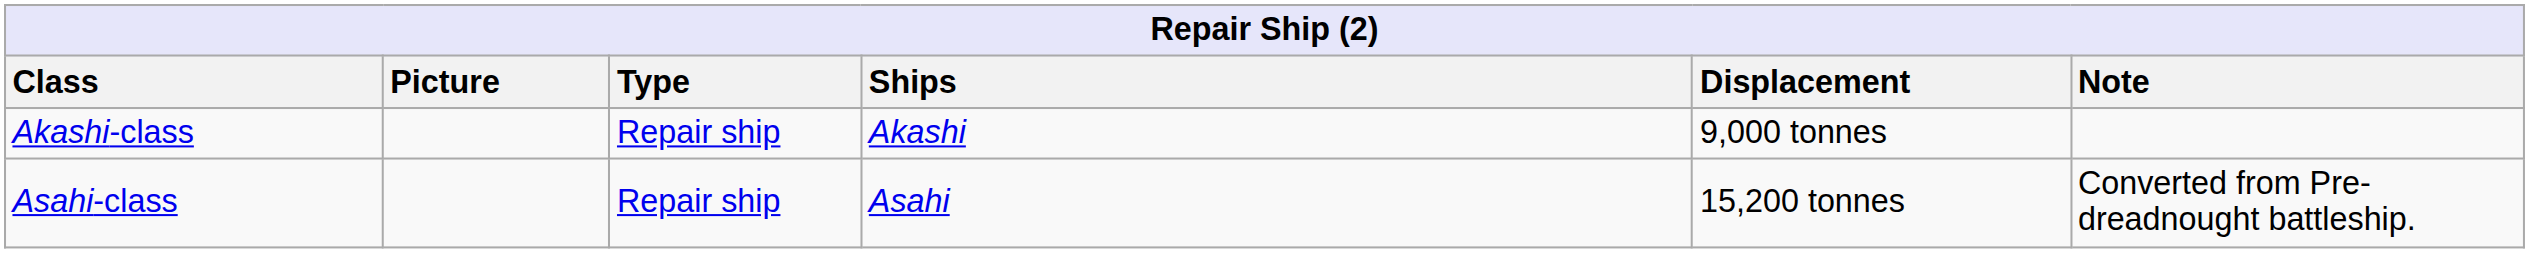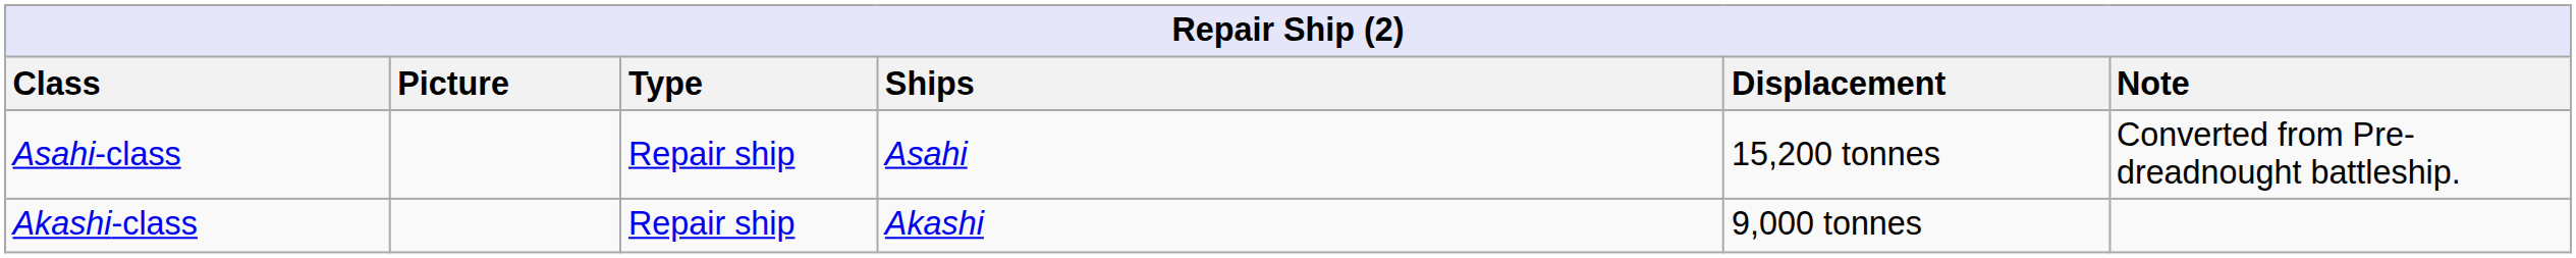 <table class="wikitable ">
 <tr>
 <th colspan="6" style="background: lavender;">Repair Ship (2)</th>
 </tr>
 <tr>
 <th style="text-align:left; width:15%;">Class</th>
 <th style="text-align:left; width:9%;">Picture</th>
 <th style="text-align:left; width:10%;">Type</th>
 <th style="text-align:left; width:33%;">Ships</th>
 <th style="text-align:left; width:15%;">Displacement</th>
 <th style="text-align:left; width:20%;">Note</th>
 </tr>
 <tr>
+<td><a href='#'><em>Asahi</em>-class</a></td>
+<td></td>
+<td><a href='#'>Repair ship</a></td>
+<td><a href='#'><em>Asahi</em></a></td>
+<td>15,200 tonnes</td>
+<td>Converted from Pre-dreadnought battleship.</td>
+</tr>
+<tr>
 <td><a href='#'><em>Akashi</em>-class</a></td>
 <td></td>
 <td><a href='#'>Repair ship</a></td>
 <td><a href='#'><em>Akashi</em></a></td>
 <td>9,000 tonnes</td>
 <td></td>
 </tr>
-<tr>
-<td><a href='#'><em>Asahi</em>-class</a></td>
-<td></td>
-<td><a href='#'>Repair ship</a></td>
-<td><a href='#'><em>Asahi</em></a></td>
-<td>15,200 tonnes</td>
-<td>Converted from Pre-dreadnought battleship.</td>
-</tr>
 </table>
